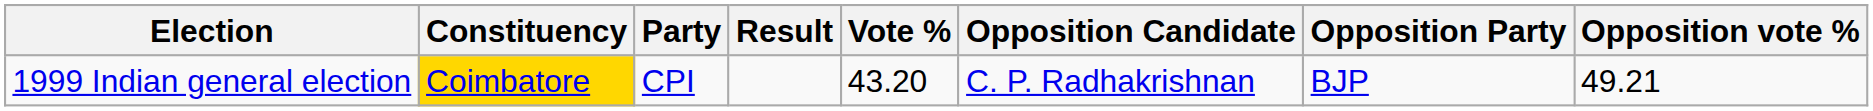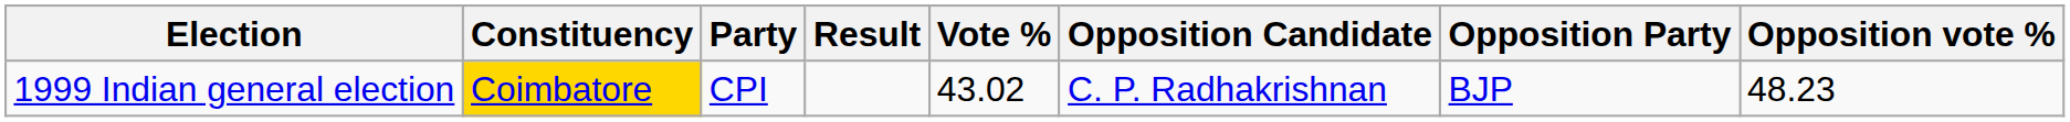 <table class="sortable wikitable"style="font-size: 95%">
 <tr>
 <th>Election</th>
 <th>Constituency</th>
 <th>Party</th>
 <th>Result</th>
 <th>Vote %</th>
 <th>Opposition Candidate</th>
 <th>Opposition Party</th>
 <th>Opposition vote %</th>
 </tr>
 <tr>
 <td><a href='#'>1999 Indian general election</a></td>
 <td style="background: gold;"><a href='#'>Coimbatore</a></td>
 <td><a href='#'>CPI</a></td>
 <td></td>
-<td>43.20</td>
+<td>43.02</td>
 <td><a href='#'>C. P. Radhakrishnan</a></td>
 <td><a href='#'>BJP</a></td>
-<td>49.21</td>
+<td>48.23</td>
 </tr>
 </table>
